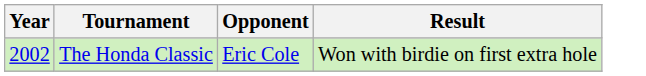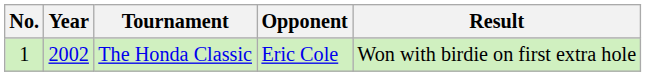 <table class="wikitable" style="font-size:95%;">
 <tr>
+<th>No.</th>
 <th>Year</th>
 <th>Tournament</th>
 <th>Opponent</th>
 <th>Result</th>
 </tr>
 <tr style="background:#D0F0C0;">
+<td align=center>1</td>
 <td><a href='#'>2002</a></td>
 <td><a href='#'>The Honda Classic</a></td>
 <td> <a href='#'>Eric Cole</a></td>
 <td>Won with birdie on first extra hole</td>
 </tr>
 </table>
